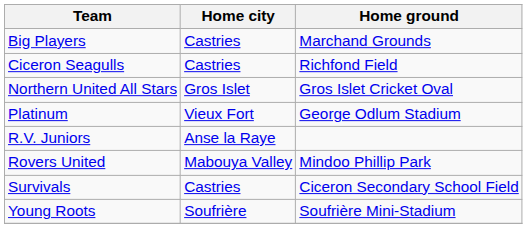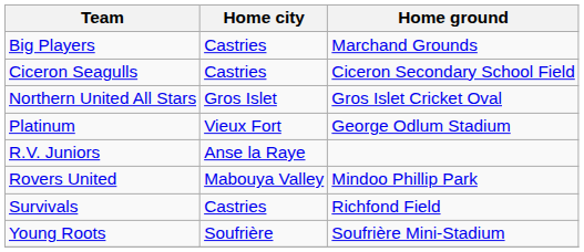 <table class="wikitable sortable">
 <tr>
 <th>Team</th>
 <th>Home city</th>
 <th>Home ground</th>
 </tr>
 <tr>
 <td><a href='#'>Big Players</a></td>
 <td><a href='#'>Castries</a></td>
 <td><a href='#'>Marchand Grounds</a></td>
 </tr>
 <tr>
 <td><a href='#'>Ciceron Seagulls</a></td>
 <td><a href='#'>Castries</a></td>
-<td><a href='#'>Richfond Field</a></td>
+<td><a href='#'>Ciceron Secondary School Field</a></td>
 </tr>
 <tr>
 <td><a href='#'>Northern United All Stars</a></td>
 <td><a href='#'>Gros Islet</a></td>
 <td><a href='#'>Gros Islet Cricket Oval</a></td>
 </tr>
 <tr>
 <td><a href='#'>Platinum</a></td>
 <td><a href='#'>Vieux Fort</a></td>
 <td><a href='#'>George Odlum Stadium</a></td>
 </tr>
 <tr>
 <td><a href='#'>R.V. Juniors</a></td>
 <td><a href='#'>Anse la Raye</a></td>
 <td></td>
 </tr>
 <tr>
 <td><a href='#'>Rovers United</a></td>
 <td><a href='#'>Mabouya Valley</a></td>
 <td><a href='#'>Mindoo Phillip Park</a></td>
 </tr>
 <tr>
 <td><a href='#'>Survivals</a></td>
 <td><a href='#'>Castries</a></td>
-<td><a href='#'>Ciceron Secondary School Field</a></td>
+<td><a href='#'>Richfond Field</a></td>
 </tr>
 <tr>
 <td><a href='#'>Young Roots</a></td>
 <td><a href='#'>Soufrière</a></td>
 <td><a href='#'>Soufrière Mini-Stadium</a></td>
 </tr>
 <tr>
 </tr>
 </table>
